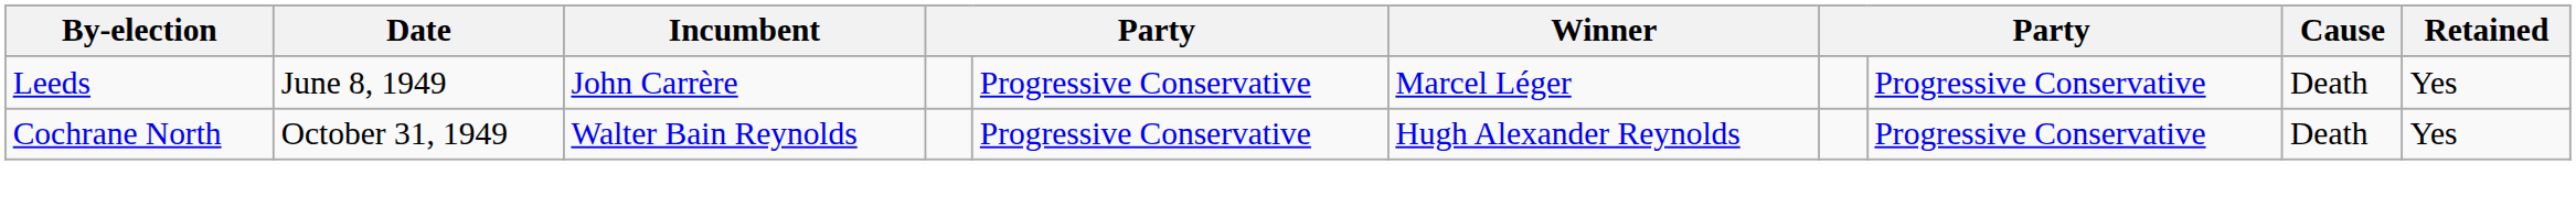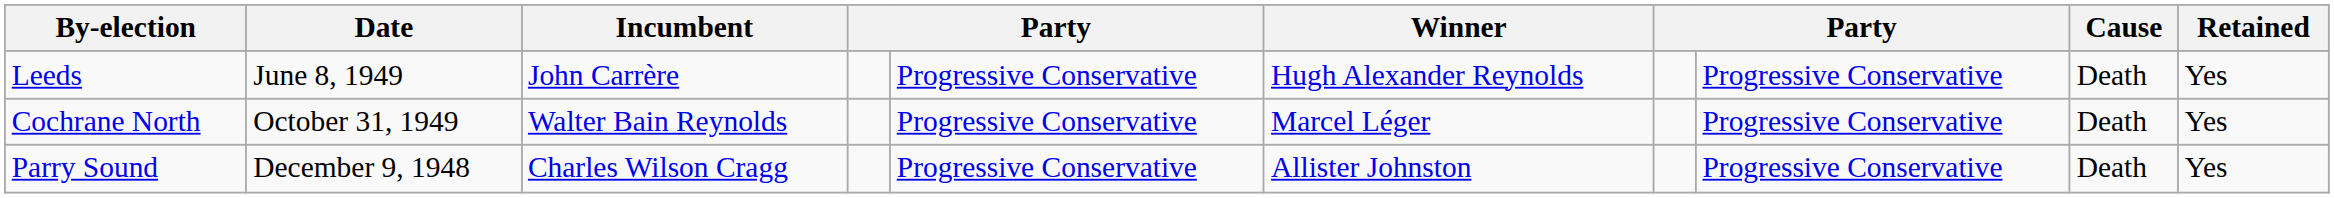 <table class=wikitable style="width:100%">
 <tr>
 <th>By-election</th>
 <th>Date</th>
 <th>Incumbent</th>
 <th colspan=2>Party</th>
 <th>Winner</th>
 <th colspan=2>Party</th>
 <th>Cause</th>
 <th>Retained</th>
 </tr>
 <tr>
 <td><a href='#'>Leeds</a></td>
 <td>June 8, 1949</td>
 <td><a href='#'>John Carrère</a></td>
 <td>   </td>
 <td><a href='#'>Progressive Conservative</a></td>
-<td><a href='#'>Marcel Léger</a></td>
+<td><a href='#'>Hugh Alexander Reynolds</a></td>
 <td>   </td>
 <td><a href='#'>Progressive Conservative</a></td>
 <td>Death</td>
 <td>Yes</td>
 </tr>
 <tr>
 <td><a href='#'>Cochrane North</a></td>
 <td>October 31, 1949</td>
 <td><a href='#'>Walter Bain Reynolds</a></td>
 <td>   </td>
 <td><a href='#'>Progressive Conservative</a></td>
-<td><a href='#'>Hugh Alexander Reynolds</a></td>
+<td><a href='#'>Marcel Léger</a></td>
+<td>   </td>
+<td><a href='#'>Progressive Conservative</a></td>
+<td>Death</td>
+<td>Yes</td>
+</tr>
+<tr>
+<td><a href='#'>Parry Sound</a></td>
+<td>December 9, 1948</td>
+<td><a href='#'>Charles Wilson Cragg</a></td>
+<td>   </td>
+<td><a href='#'>Progressive Conservative</a></td>
+<td><a href='#'>Allister Johnston</a></td>
 <td>   </td>
 <td><a href='#'>Progressive Conservative</a></td>
 <td>Death</td>
 <td>Yes</td>
 </tr>
 </table>
